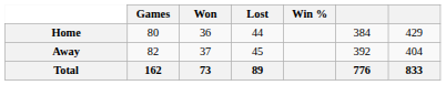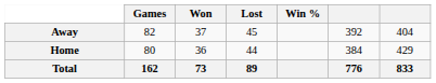 <table class="wikitable" style="font-size:95%; text-align:center; width:38em; border:0;margin: 0.5em auto;">
 <tr>
 <td width="28%" style="background:#fff;border:0;"></td>
 <th width="12%">Games</th>
 <th width="12%">Won</th>
 <th width="12%">Lost</th>
 <th width="12%">Win %</th>
 <th width="12%"></th>
 <th width="12%"></th>
 </tr>
 <tr>
+<th>Away</th>
+<td>82</td>
+<td>37</td>
+<td>45</td>
+<td></td>
+<td>392</td>
+<td>404</td>
+</tr>
+<tr>
 <th>Home</th>
 <td>80</td>
 <td>36</td>
 <td>44</td>
 <td></td>
 <td>384</td>
 <td>429</td>
-</tr>
-<tr>
-<th>Away</th>
-<td>82</td>
-<td>37</td>
-<td>45</td>
-<td></td>
-<td>392</td>
-<td>404</td>
 </tr>
 <tr>
 <th>Total</th>
 <th>162</th>
 <th>73</th>
 <th>89</th>
 <th></th>
 <th>776</th>
 <th>833</th>
 </tr>
 </table>
